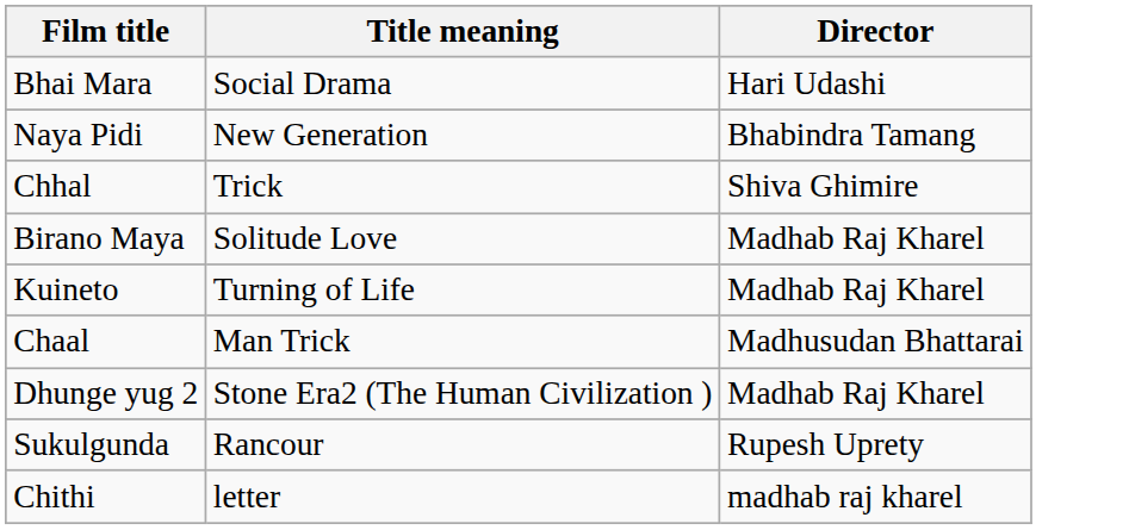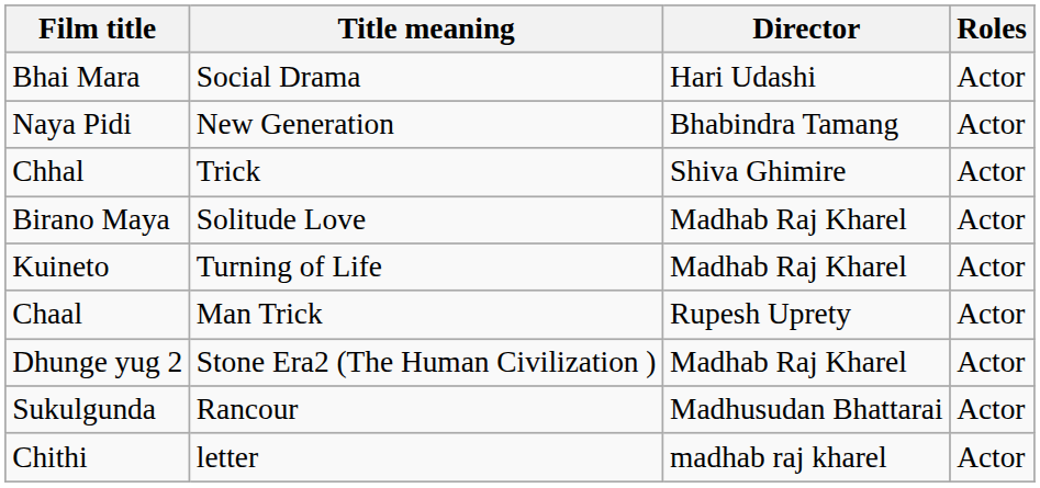 <table class="wikitable">
 <tr>
 <th>Film title</th>
 <th>Title meaning</th>
 <th>Director</th>
+<th>Roles</th>
 </tr>
 <tr>
 <td>Bhai Mara</td>
 <td>Social Drama</td>
 <td>Hari Udashi</td>
+<td>Actor</td>
 </tr>
 <tr>
 <td>Naya Pidi</td>
 <td>New Generation</td>
 <td>Bhabindra Tamang</td>
+<td>Actor</td>
 </tr>
 <tr>
 <td>Chhal</td>
 <td>Trick</td>
 <td>Shiva Ghimire</td>
+<td>Actor</td>
 </tr>
 <tr>
 <td>Birano Maya</td>
 <td>Solitude Love</td>
 <td>Madhab Raj Kharel</td>
+<td>Actor</td>
 </tr>
 <tr>
 <td>Kuineto</td>
 <td>Turning of Life</td>
 <td>Madhab Raj Kharel</td>
+<td>Actor</td>
 </tr>
 <tr>
 <td>Chaal</td>
 <td>Man Trick</td>
-<td>Madhusudan Bhattarai</td>
+<td>Rupesh Uprety</td>
+<td>Actor</td>
 </tr>
 <tr>
 <td>Dhunge yug 2</td>
 <td>Stone Era2 (The Human Civilization )</td>
 <td>Madhab Raj Kharel</td>
+<td>Actor</td>
 </tr>
 <tr>
 <td>Sukulgunda</td>
 <td>Rancour</td>
-<td>Rupesh Uprety</td>
+<td>Madhusudan Bhattarai</td>
+<td>Actor</td>
 </tr>
 <tr>
 <td>Chithi</td>
 <td>letter</td>
 <td>madhab raj kharel</td>
+<td>Actor</td>
 </tr>
 </table>
